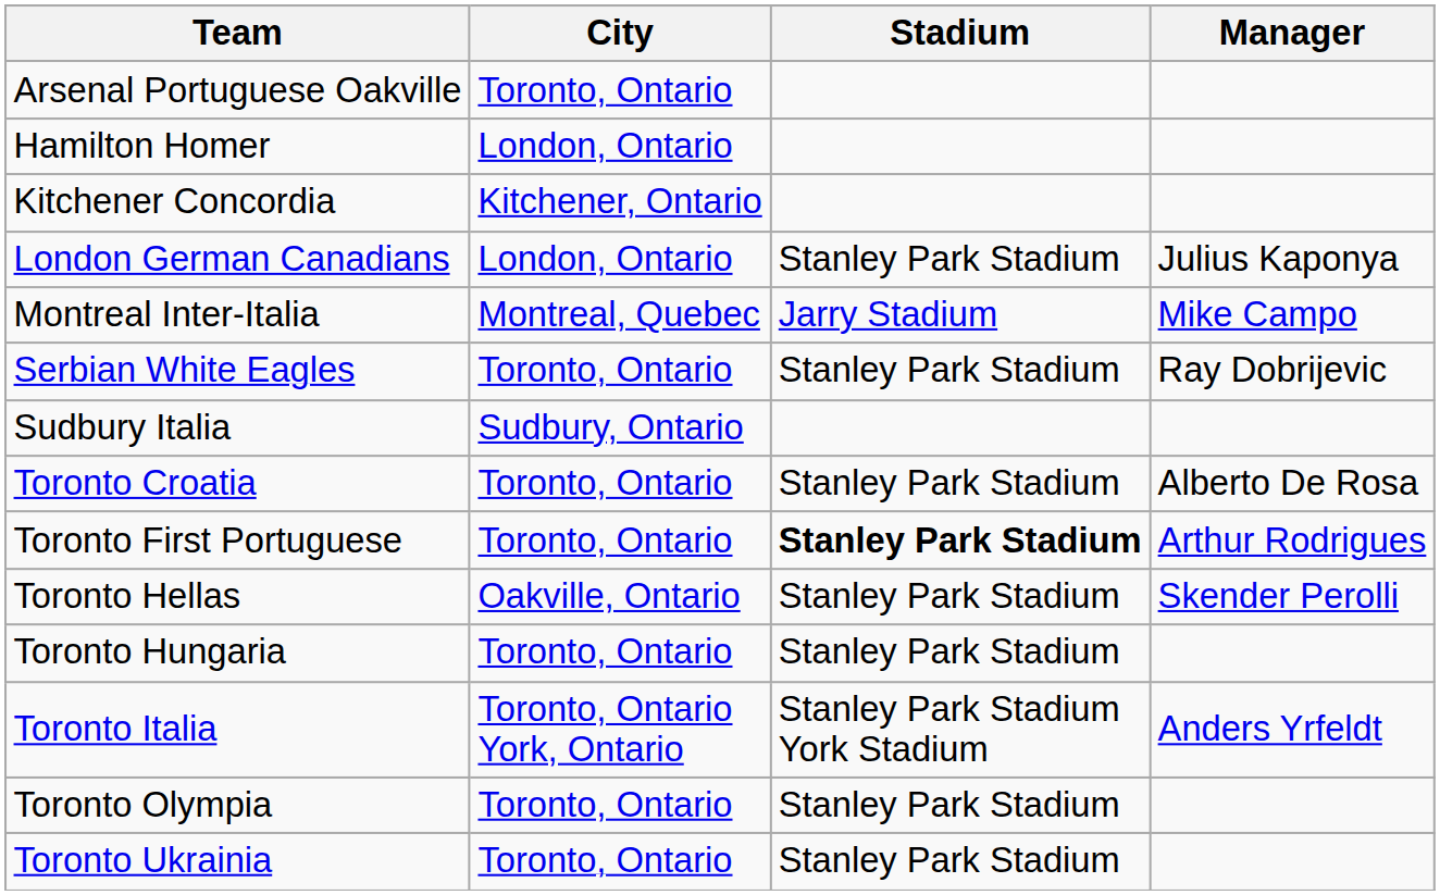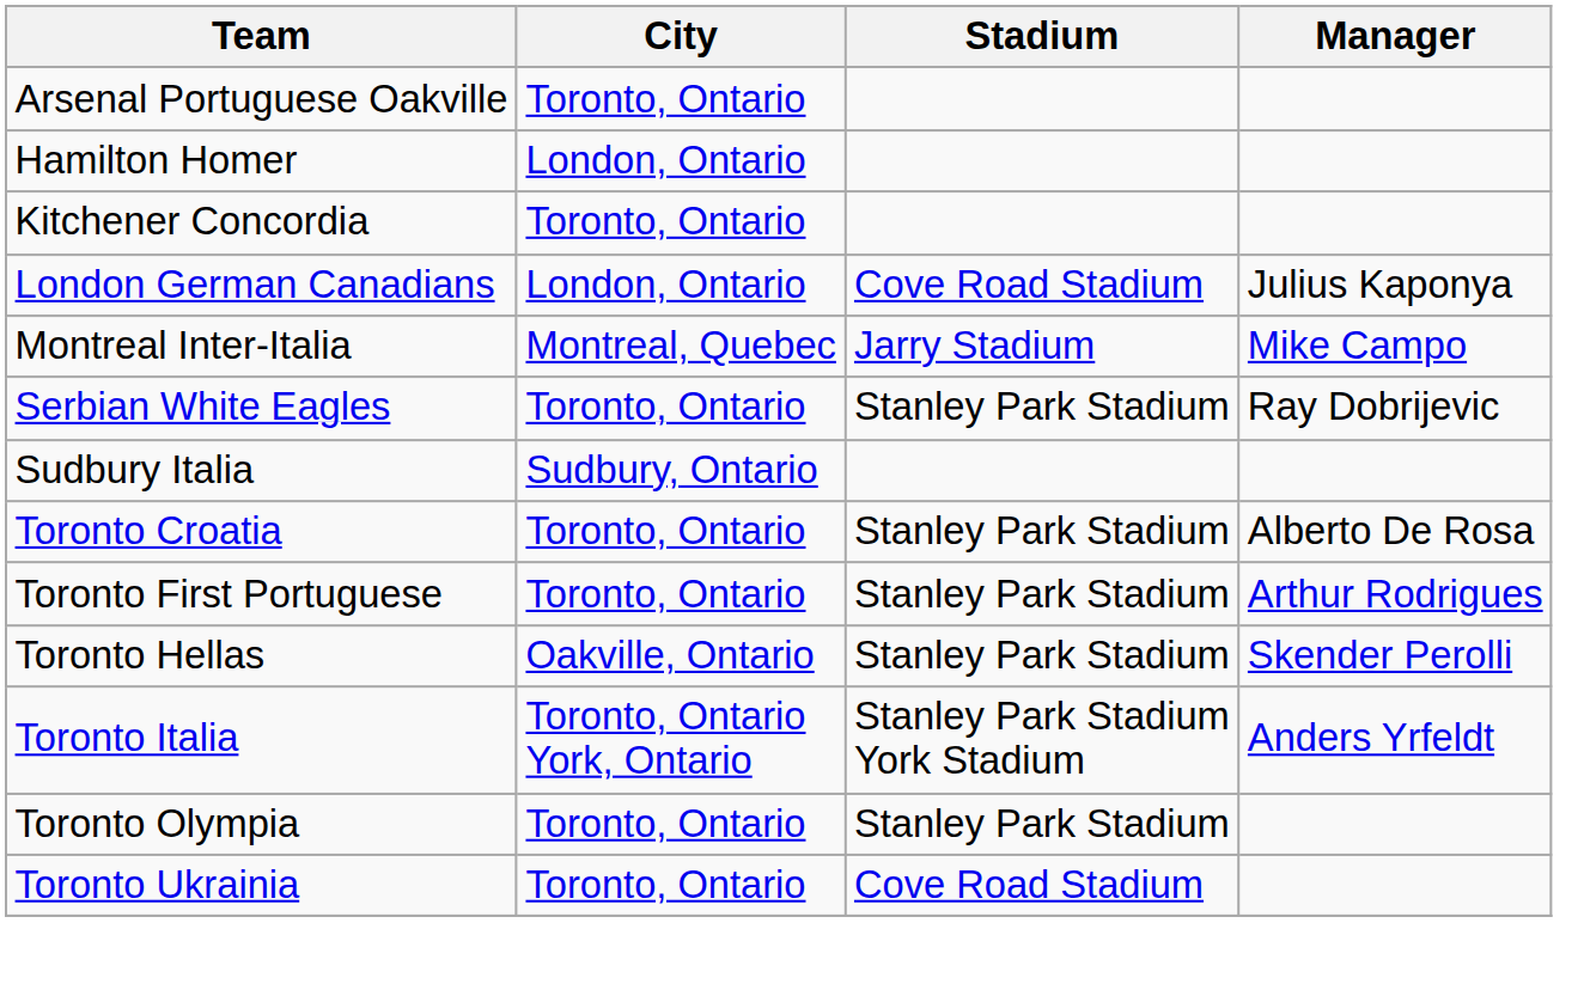 <table class="wikitable sortable">
 <tr>
 <th>Team</th>
 <th>City</th>
 <th>Stadium</th>
 <th>Manager</th>
 </tr>
 <tr>
 <td>Arsenal Portuguese Oakville</td>
 <td><a href='#'>Toronto, Ontario</a></td>
 <td></td>
 <td></td>
 </tr>
 <tr>
 <td>Hamilton Homer</td>
 <td><a href='#'>London, Ontario</a></td>
 <td></td>
 <td></td>
 </tr>
 <tr>
 <td>Kitchener Concordia</td>
-<td><a href='#'>Kitchener, Ontario</a></td>
+<td><a href='#'>Toronto, Ontario</a></td>
 <td></td>
 <td></td>
 </tr>
 <tr>
 <td><a href='#'>London German Canadians</a></td>
 <td><a href='#'>London, Ontario</a></td>
-<td>Stanley Park Stadium</td>
+<td><a href='#'>Cove Road Stadium</a></td>
 <td>Julius Kaponya</td>
 </tr>
 <tr>
 <td>Montreal Inter-Italia</td>
 <td><a href='#'>Montreal, Quebec</a></td>
 <td><a href='#'>Jarry Stadium</a></td>
 <td><a href='#'>Mike Campo</a></td>
 </tr>
 <tr>
 <td><a href='#'>Serbian White Eagles</a></td>
 <td><a href='#'>Toronto, Ontario</a></td>
 <td>Stanley Park Stadium</td>
 <td>Ray Dobrijevic</td>
 </tr>
 <tr>
 <td>Sudbury Italia</td>
 <td><a href='#'>Sudbury, Ontario</a></td>
 <td></td>
 <td></td>
 </tr>
 <tr>
 <td><a href='#'>Toronto Croatia</a></td>
 <td><a href='#'>Toronto, Ontario</a></td>
 <td>Stanley Park Stadium</td>
 <td>Alberto De Rosa</td>
 </tr>
 <tr>
 <td>Toronto First Portuguese</td>
 <td><a href='#'>Toronto, Ontario</a></td>
-<td><strong>Stanley Park Stadium</strong></td>
+<td>Stanley Park Stadium</td>
 <td><a href='#'>Arthur Rodrigues</a></td>
 </tr>
 <tr>
 <td>Toronto Hellas</td>
 <td><a href='#'>Oakville, Ontario</a></td>
 <td>Stanley Park Stadium</td>
 <td><a href='#'>Skender Perolli</a></td>
-</tr>
-<tr>
-<td>Toronto Hungaria</td>
-<td><a href='#'>Toronto, Ontario</a></td>
-<td>Stanley Park Stadium</td>
-<td></td>
 </tr>
 <tr>
 <td><a href='#'>Toronto Italia</a></td>
 <td><a href='#'>Toronto, Ontario</a><br><a href='#'>York, Ontario</a></td>
 <td>Stanley Park Stadium<br>York Stadium</td>
 <td><a href='#'>Anders Yrfeldt</a></td>
 </tr>
 <tr>
 <td>Toronto Olympia</td>
 <td><a href='#'>Toronto, Ontario</a></td>
 <td>Stanley Park Stadium</td>
 <td></td>
 </tr>
 <tr>
 <td><a href='#'>Toronto Ukrainia</a></td>
 <td><a href='#'>Toronto, Ontario</a></td>
-<td>Stanley Park Stadium</td>
+<td><a href='#'>Cove Road Stadium</a></td>
 <td></td>
 </tr>
 <tr>
 </tr>
 </table>
